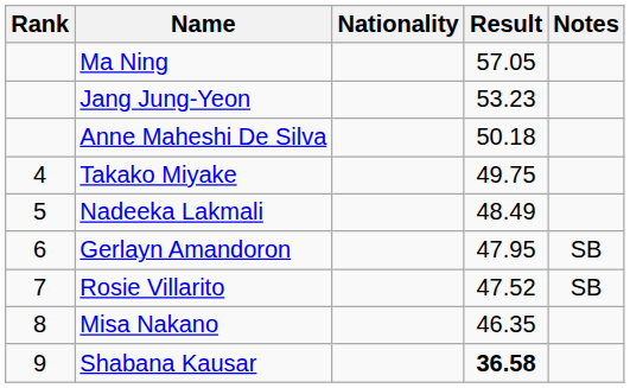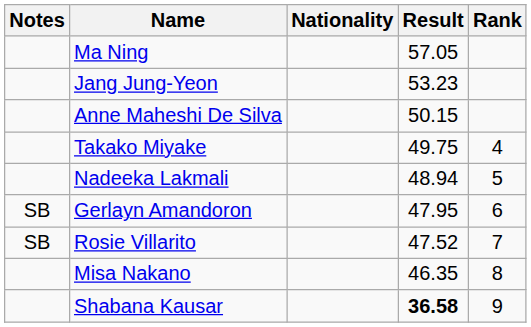 <table class="wikitable sortable" style="text-align:center">
 <tr>
-<th>Rank</th>
+<th>Notes</th>
 <th>Name</th>
 <th>Nationality</th>
 <th>Result</th>
-<th>Notes</th>
+<th>Rank</th>
 </tr>
 <tr>
 <td></td>
 <td align=left><a href='#'>Ma Ning</a></td>
 <td align=left></td>
 <td>57.05</td>
 <td></td>
 </tr>
 <tr>
 <td></td>
 <td align=left><a href='#'>Jang Jung-Yeon</a></td>
 <td align=left></td>
 <td>53.23</td>
 <td></td>
 </tr>
 <tr>
 <td></td>
 <td align=left><a href='#'>Anne Maheshi De Silva</a></td>
 <td align=left></td>
-<td>50.18</td>
+<td>50.15</td>
 <td></td>
 </tr>
 <tr>
-<td>4</td>
+<td></td>
 <td align=left><a href='#'>Takako Miyake</a></td>
 <td align=left></td>
 <td>49.75</td>
-<td></td>
+<td>4</td>
 </tr>
 <tr>
-<td>5</td>
+<td></td>
 <td align=left><a href='#'>Nadeeka Lakmali</a></td>
 <td align=left></td>
-<td>48.49</td>
-<td></td>
+<td>48.94</td>
+<td>5</td>
 </tr>
 <tr>
-<td>6</td>
+<td>SB</td>
 <td align=left><a href='#'>Gerlayn Amandoron</a></td>
 <td align=left></td>
 <td>47.95</td>
-<td>SB</td>
+<td>6</td>
 </tr>
 <tr>
-<td>7</td>
+<td>SB</td>
 <td align=left><a href='#'>Rosie Villarito</a></td>
 <td align=left></td>
 <td>47.52</td>
-<td>SB</td>
+<td>7</td>
 </tr>
 <tr>
-<td>8</td>
+<td></td>
 <td align=left><a href='#'>Misa Nakano</a></td>
 <td align=left></td>
 <td>46.35</td>
-<td></td>
+<td>8</td>
 </tr>
 <tr>
-<td>9</td>
+<td></td>
 <td align=left><a href='#'>Shabana Kausar</a></td>
 <td align=left></td>
 <td><strong>36.58</strong></td>
-<td></td>
+<td>9</td>
 </tr>
 </table>
